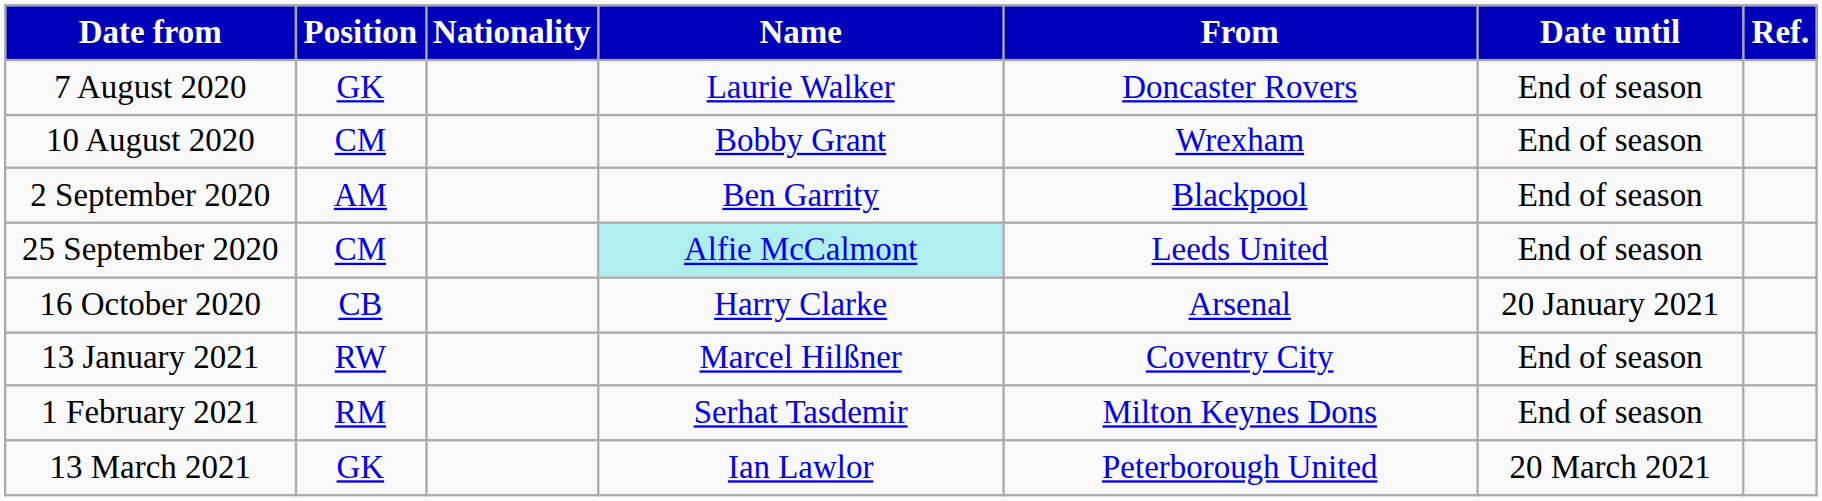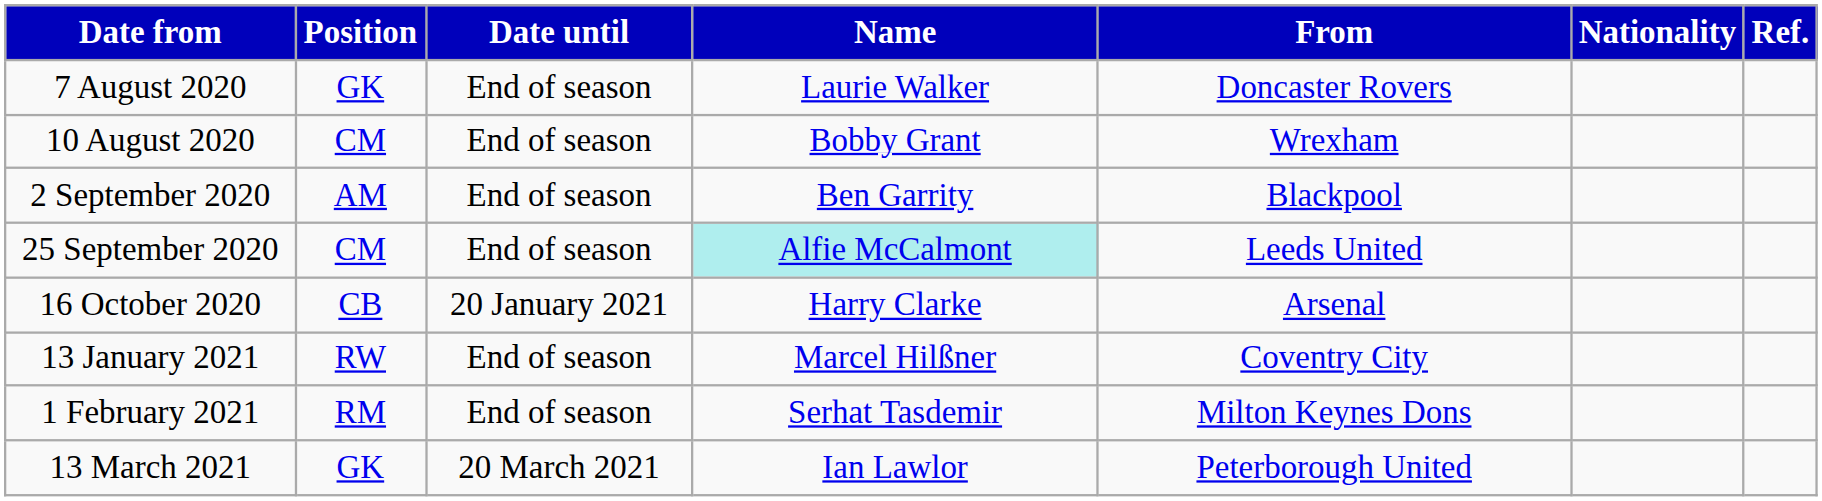 <table class="wikitable"  style="text-align:center; font-size:90%; ">
 <tr>
 <th style="background:#0000BB; color:#FFFFFF; width:120px;">Date from</th>
 <th style="background:#0000BB; color:#FFFFFF; width:50px;">Position</th>
-<th style="background:#0000BB; color:#FFFFFF; width:50px;">Nationality</th>
+<th style="background:#0000BB; color:#FFFFFF; width:110px;">Date until</th>
 <th style="background:#0000BB; color:#FFFFFF; width:170px;">Name</th>
 <th style="background:#0000BB; color:#FFFFFF; width:200px;">From</th>
-<th style="background:#0000BB; color:#FFFFFF; width:110px;">Date until</th>
+<th style="background:#0000BB; color:#FFFFFF; width:50px;">Nationality</th>
 <th style="background:#0000BB; color:#FFFFFF; width:25px;">Ref.</th>
 </tr>
 <tr>
 <td>7 August 2020</td>
 <td><a href='#'>GK</a></td>
-<td></td>
+<td>End of season</td>
 <td><a href='#'>Laurie Walker</a></td>
 <td> <a href='#'>Doncaster Rovers</a></td>
-<td>End of season</td>
+<td></td>
 <td></td>
 </tr>
 <tr>
 <td>10 August 2020</td>
 <td><a href='#'>CM</a></td>
-<td></td>
+<td>End of season</td>
 <td><a href='#'>Bobby Grant</a></td>
 <td> <a href='#'>Wrexham</a></td>
-<td>End of season</td>
+<td></td>
 <td></td>
 </tr>
 <tr>
 <td>2 September 2020</td>
 <td><a href='#'>AM</a></td>
-<td></td>
+<td>End of season</td>
 <td><a href='#'>Ben Garrity</a></td>
 <td> <a href='#'>Blackpool</a></td>
-<td>End of season</td>
+<td></td>
 <td></td>
 </tr>
 <tr>
 <td>25 September 2020</td>
 <td><a href='#'>CM</a></td>
-<td></td>
+<td>End of season</td>
 <td style="background: paleturquoise;"><a href='#'>Alfie McCalmont</a></td>
 <td> <a href='#'>Leeds United</a></td>
-<td>End of season</td>
+<td></td>
 <td></td>
 </tr>
 <tr>
 <td>16 October 2020</td>
 <td><a href='#'>CB</a></td>
-<td></td>
+<td>20 January 2021</td>
 <td><a href='#'>Harry Clarke</a></td>
 <td> <a href='#'>Arsenal</a></td>
-<td>20 January 2021</td>
+<td></td>
 <td></td>
 </tr>
 <tr>
 <td>13 January 2021</td>
 <td><a href='#'>RW</a></td>
-<td></td>
+<td>End of season</td>
 <td><a href='#'>Marcel Hilßner</a></td>
 <td> <a href='#'>Coventry City</a></td>
-<td>End of season</td>
+<td></td>
 <td></td>
 </tr>
 <tr>
 <td>1 February 2021</td>
 <td><a href='#'>RM</a></td>
-<td></td>
+<td>End of season</td>
 <td><a href='#'>Serhat Tasdemir</a></td>
 <td> <a href='#'>Milton Keynes Dons</a></td>
-<td>End of season</td>
+<td></td>
 <td></td>
 </tr>
 <tr>
 <td>13 March 2021</td>
 <td><a href='#'>GK</a></td>
-<td></td>
+<td>20 March 2021</td>
 <td><a href='#'>Ian Lawlor</a></td>
 <td> <a href='#'>Peterborough United</a></td>
-<td>20 March 2021</td>
+<td></td>
 <td></td>
 </tr>
 </table>
